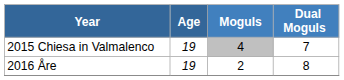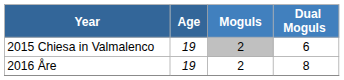 <table class="wikitable" style="font-size:95%; text-align:center; border:grey solid 1px; border-collapse:collapse; background:#ffffff;">
 <tr>
 <th style="background-color:#369; color:white; width:200px;"> Year </th>
 <th style="background-color:#369; color:white; width:40px;"> Age </th>
 <th style="background-color:#4180be; color:white; width:75px;"> Moguls </th>
 <th style="background-color:#4180be; color:white; width:75px;"> Dual Moguls </th>
 </tr>
 <tr>
 <td align="left"> 2015 Chiesa in Valmalenco</td>
 <td><em>19</em></td>
-<td bgcolor="silver">4</td>
-<td>7</td>
+<td bgcolor="silver">2</td>
+<td>6</td>
 </tr>
 <tr>
 <td align="left"> 2016 Åre</td>
 <td><em>19</em></td>
 <td>2</td>
 <td>8</td>
 </tr>
 <tr>
 </tr>
 </table>
